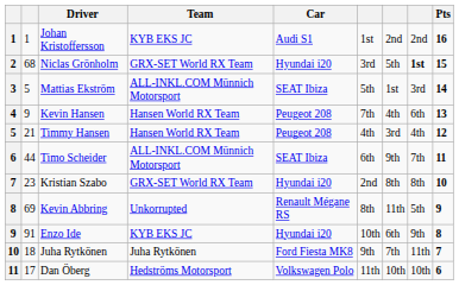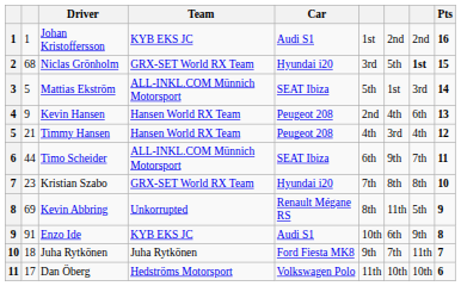 <table class="wikitable" style="font-size:95%">
 <tr>
 <th></th>
 <th></th>
 <th>Driver</th>
 <th>Team</th>
 <th>Car</th>
 <th></th>
 <th></th>
 <th></th>
 <th>Pts</th>
 </tr>
 <tr>
 <th>1</th>
 <td>1</td>
 <td> <a href='#'>Johan Kristoffersson</a></td>
 <td><a href='#'>KYB EKS JC</a></td>
 <td><a href='#'>Audi S1</a></td>
 <td>1st</td>
 <td>2nd</td>
 <td>2nd</td>
 <td><strong>16</strong></td>
 </tr>
 <tr>
 <th>2</th>
 <td>68</td>
 <td> <a href='#'>Niclas Grönholm</a></td>
 <td><a href='#'>GRX-SET World RX Team</a></td>
 <td><a href='#'>Hyundai i20</a></td>
 <td>3rd</td>
 <td>5th</td>
 <td><strong>1st</strong></td>
 <td><strong>15</strong></td>
 </tr>
 <tr>
 <th>3</th>
 <td>5</td>
 <td> <a href='#'>Mattias Ekström</a></td>
 <td><a href='#'>ALL-INKL.COM Münnich Motorsport</a></td>
 <td><a href='#'>SEAT Ibiza</a></td>
 <td>5th</td>
 <td>1st</td>
 <td>3rd</td>
 <td><strong>14</strong></td>
 </tr>
 <tr>
 <th>4</th>
 <td>9</td>
 <td> <a href='#'>Kevin Hansen</a></td>
 <td><a href='#'>Hansen World RX Team</a></td>
 <td><a href='#'>Peugeot 208</a></td>
-<td>7th</td>
+<td>2nd</td>
 <td>4th</td>
 <td>6th</td>
 <td><strong>13</strong></td>
 </tr>
 <tr>
 <th>5</th>
 <td>21</td>
 <td> <a href='#'>Timmy Hansen</a></td>
 <td><a href='#'>Hansen World RX Team</a></td>
 <td><a href='#'>Peugeot 208</a></td>
 <td>4th</td>
 <td>3rd</td>
 <td>4th</td>
 <td><strong>12</strong></td>
 </tr>
 <tr>
 <th>6</th>
 <td>44</td>
 <td> <a href='#'>Timo Scheider</a></td>
 <td><a href='#'>ALL-INKL.COM Münnich Motorsport</a></td>
 <td><a href='#'>SEAT Ibiza</a></td>
 <td>6th</td>
 <td>9th</td>
 <td>7th</td>
 <td><strong>11</strong></td>
 </tr>
 <tr>
 <th>7</th>
 <td>23</td>
 <td> Kristian Szabo</td>
 <td><a href='#'>GRX-SET World RX Team</a></td>
 <td><a href='#'>Hyundai i20</a></td>
-<td>2nd</td>
+<td>7th</td>
 <td>8th</td>
 <td>8th</td>
 <td><strong>10</strong></td>
 </tr>
 <tr>
 <th>8</th>
 <td>69</td>
 <td> <a href='#'>Kevin Abbring</a></td>
 <td><a href='#'>Unkorrupted</a></td>
 <td><a href='#'>Renault Mégane RS</a></td>
 <td>8th</td>
 <td>11th</td>
 <td>5th</td>
 <td><strong>9</strong></td>
 </tr>
 <tr>
 <th>9</th>
 <td>91</td>
 <td> <a href='#'>Enzo Ide</a></td>
 <td><a href='#'>KYB EKS JC</a></td>
-<td><a href='#'>Hyundai i20</a></td>
+<td><a href='#'>Audi S1</a></td>
 <td>10th</td>
 <td>6th</td>
 <td>9th</td>
 <td><strong>8</strong></td>
 </tr>
 <tr>
 <th>10</th>
 <td>18</td>
 <td> Juha Rytkönen</td>
 <td>Juha Rytkönen</td>
 <td><a href='#'>Ford Fiesta MK8</a></td>
 <td>9th</td>
 <td>7th</td>
 <td>11th</td>
 <td><strong>7</strong></td>
 </tr>
 <tr>
 <th>11</th>
 <td>17</td>
 <td> Dan Öberg</td>
 <td><a href='#'>Hedströms Motorsport</a></td>
 <td><a href='#'>Volkswagen Polo</a></td>
 <td>11th</td>
 <td>10th</td>
 <td>10th</td>
 <td><strong>6</strong></td>
 </tr>
 </table>
